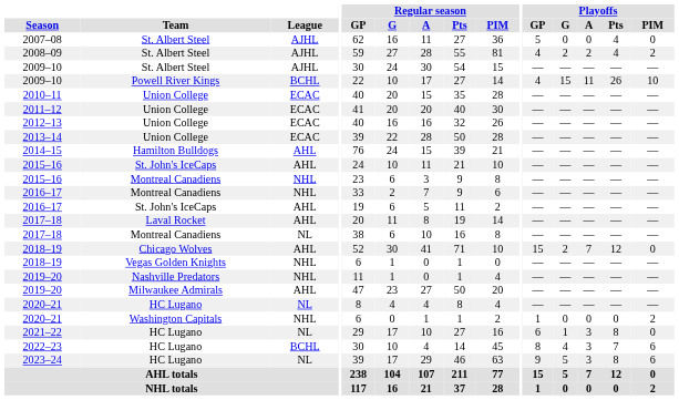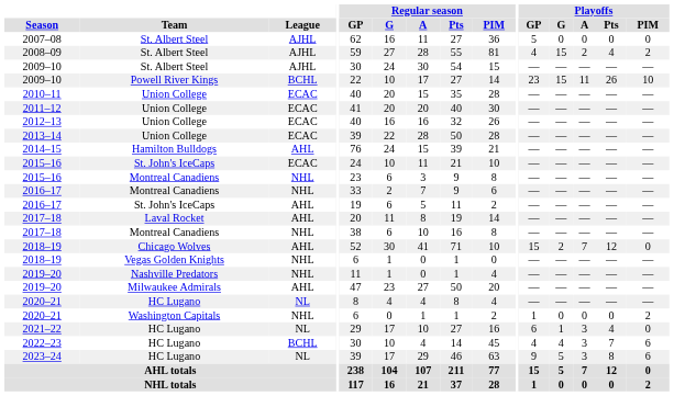 <table border="0" cellpadding="1" cellspacing="0" style="text-align:center; width:60em">
 <tr bgcolor="#e0e0e0">
 <th colspan="3" bgcolor="#ffffff"></th>
 <th rowspan="99" bgcolor="#ffffff"></th>
 <th colspan="5"><a href='#'>Regular season</a></th>
 <th rowspan="99" bgcolor="#ffffff"></th>
 <th colspan="5"><a href='#'>Playoffs</a></th>
 </tr>
 <tr bgcolor="#e0e0e0">
 <th><a href='#'>Season</a></th>
 <th>Team</th>
 <th>League</th>
 <th>GP</th>
 <th><a href='#'>G</a></th>
 <th><a href='#'>A</a></th>
 <th><a href='#'>Pts</a></th>
 <th><a href='#'>PIM</a></th>
 <th>GP</th>
 <th>G</th>
 <th>A</th>
 <th>Pts</th>
 <th>PIM</th>
 </tr>
 <tr>
 <td>2007–08</td>
 <td><a href='#'>St. Albert Steel</a></td>
 <td><a href='#'>AJHL</a></td>
 <td>62</td>
 <td>16</td>
 <td>11</td>
 <td>27</td>
 <td>36</td>
 <td>5</td>
 <td>0</td>
 <td>0</td>
-<td>4</td>
+<td>0</td>
 <td>0</td>
 </tr>
 <tr bgcolor="#f0f0f0">
 <td>2008–09</td>
 <td>St. Albert Steel</td>
 <td>AJHL</td>
 <td>59</td>
 <td>27</td>
 <td>28</td>
 <td>55</td>
 <td>81</td>
 <td>4</td>
-<td>2</td>
+<td>15</td>
 <td>2</td>
 <td>4</td>
 <td>2</td>
 </tr>
 <tr>
 <td>2009–10</td>
 <td>St. Albert Steel</td>
 <td>AJHL</td>
 <td>30</td>
 <td>24</td>
 <td>30</td>
 <td>54</td>
 <td>15</td>
 <td>—</td>
 <td>—</td>
 <td>—</td>
 <td>—</td>
 <td>—</td>
 </tr>
 <tr bgcolor="#f0f0f0">
 <td>2009–10</td>
 <td><a href='#'>Powell River Kings</a></td>
 <td><a href='#'>BCHL</a></td>
 <td>22</td>
 <td>10</td>
 <td>17</td>
 <td>27</td>
 <td>14</td>
-<td>4</td>
+<td>23</td>
 <td>15</td>
 <td>11</td>
 <td>26</td>
 <td>10</td>
 </tr>
 <tr>
 <td><a href='#'>2010–11</a></td>
 <td><a href='#'>Union College</a></td>
 <td><a href='#'>ECAC</a></td>
 <td>40</td>
 <td>20</td>
 <td>15</td>
 <td>35</td>
 <td>28</td>
 <td>—</td>
 <td>—</td>
 <td>—</td>
 <td>—</td>
 <td>—</td>
 </tr>
 <tr bgcolor="#f0f0f0">
 <td><a href='#'>2011–12</a></td>
 <td>Union College</td>
 <td>ECAC</td>
 <td>41</td>
 <td>20</td>
 <td>20</td>
 <td>40</td>
 <td>30</td>
 <td>—</td>
 <td>—</td>
 <td>—</td>
 <td>—</td>
 <td>—</td>
 </tr>
 <tr>
 <td><a href='#'>2012–13</a></td>
 <td>Union College</td>
 <td>ECAC</td>
 <td>40</td>
 <td>16</td>
 <td>16</td>
 <td>32</td>
 <td>26</td>
 <td>—</td>
 <td>—</td>
 <td>—</td>
 <td>—</td>
 <td>—</td>
 </tr>
 <tr bgcolor="#f0f0f0">
 <td><a href='#'>2013–14</a></td>
 <td>Union College</td>
 <td>ECAC</td>
 <td>39</td>
 <td>22</td>
 <td>28</td>
 <td>50</td>
 <td>28</td>
 <td>—</td>
 <td>—</td>
 <td>—</td>
 <td>—</td>
 <td>—</td>
 </tr>
 <tr>
 <td><a href='#'>2014–15</a></td>
 <td><a href='#'>Hamilton Bulldogs</a></td>
 <td><a href='#'>AHL</a></td>
 <td>76</td>
 <td>24</td>
 <td>15</td>
 <td>39</td>
 <td>21</td>
 <td>—</td>
 <td>—</td>
 <td>—</td>
 <td>—</td>
 <td>—</td>
 </tr>
 <tr bgcolor="#f0f0f0">
 <td><a href='#'>2015–16</a></td>
 <td><a href='#'>St. John's IceCaps</a></td>
-<td>AHL</td>
+<td>ECAC</td>
 <td>24</td>
 <td>10</td>
 <td>11</td>
 <td>21</td>
 <td>10</td>
 <td>—</td>
 <td>—</td>
 <td>—</td>
 <td>—</td>
 <td>—</td>
 </tr>
 <tr>
 <td><a href='#'>2015–16</a></td>
 <td><a href='#'>Montreal Canadiens</a></td>
 <td><a href='#'>NHL</a></td>
 <td>23</td>
 <td>6</td>
 <td>3</td>
 <td>9</td>
 <td>8</td>
 <td>—</td>
 <td>—</td>
 <td>—</td>
 <td>—</td>
 <td>—</td>
 </tr>
 <tr bgcolor="#f0f0f0">
 <td><a href='#'>2016–17</a></td>
 <td>Montreal Canadiens</td>
 <td>NHL</td>
 <td>33</td>
 <td>2</td>
 <td>7</td>
 <td>9</td>
 <td>6</td>
 <td>—</td>
 <td>—</td>
 <td>—</td>
 <td>—</td>
 <td>—</td>
 </tr>
 <tr>
 <td><a href='#'>2016–17</a></td>
 <td>St. John's IceCaps</td>
 <td>AHL</td>
 <td>19</td>
 <td>6</td>
 <td>5</td>
 <td>11</td>
 <td>2</td>
 <td>—</td>
 <td>—</td>
 <td>—</td>
 <td>—</td>
 <td>—</td>
 </tr>
 <tr bgcolor="#f0f0f0">
 <td><a href='#'>2017–18</a></td>
 <td><a href='#'>Laval Rocket</a></td>
 <td>AHL</td>
 <td>20</td>
 <td>11</td>
 <td>8</td>
 <td>19</td>
 <td>14</td>
 <td>—</td>
 <td>—</td>
 <td>—</td>
 <td>—</td>
 <td>—</td>
 </tr>
 <tr>
 <td><a href='#'>2017–18</a></td>
 <td>Montreal Canadiens</td>
-<td>NL</td>
+<td>NHL</td>
 <td>38</td>
 <td>6</td>
 <td>10</td>
 <td>16</td>
 <td>8</td>
 <td>—</td>
 <td>—</td>
 <td>—</td>
 <td>—</td>
 <td>—</td>
 </tr>
 <tr bgcolor="#f0f0f0">
 <td><a href='#'>2018–19</a></td>
 <td><a href='#'>Chicago Wolves</a></td>
 <td>AHL</td>
 <td>52</td>
 <td>30</td>
 <td>41</td>
 <td>71</td>
 <td>10</td>
 <td>15</td>
 <td>2</td>
 <td>7</td>
 <td>12</td>
 <td>0</td>
 </tr>
 <tr>
 <td><a href='#'>2018–19</a></td>
 <td><a href='#'>Vegas Golden Knights</a></td>
 <td>NHL</td>
 <td>6</td>
 <td>1</td>
 <td>0</td>
 <td>1</td>
 <td>0</td>
 <td>—</td>
 <td>—</td>
 <td>—</td>
 <td>—</td>
 <td>—</td>
 </tr>
 <tr bgcolor="#f0f0f0">
 <td><a href='#'>2019–20</a></td>
 <td><a href='#'>Nashville Predators</a></td>
 <td>NHL</td>
 <td>11</td>
 <td>1</td>
 <td>0</td>
 <td>1</td>
 <td>4</td>
 <td>—</td>
 <td>—</td>
 <td>—</td>
 <td>—</td>
 <td>—</td>
 </tr>
 <tr>
 <td><a href='#'>2019–20</a></td>
 <td><a href='#'>Milwaukee Admirals</a></td>
 <td>AHL</td>
 <td>47</td>
 <td>23</td>
 <td>27</td>
 <td>50</td>
 <td>20</td>
 <td>—</td>
 <td>—</td>
 <td>—</td>
 <td>—</td>
 <td>—</td>
 </tr>
 <tr bgcolor="#f0f0f0">
 <td><a href='#'>2020–21</a></td>
 <td><a href='#'>HC Lugano</a></td>
 <td><a href='#'>NL</a></td>
 <td>8</td>
 <td>4</td>
 <td>4</td>
 <td>8</td>
 <td>4</td>
 <td>—</td>
 <td>—</td>
 <td>—</td>
 <td>—</td>
 <td>—</td>
 </tr>
 <tr>
 <td><a href='#'>2020–21</a></td>
 <td><a href='#'>Washington Capitals</a></td>
 <td>NHL</td>
 <td>6</td>
 <td>0</td>
 <td>1</td>
 <td>1</td>
 <td>2</td>
 <td>1</td>
 <td>0</td>
 <td>0</td>
 <td>0</td>
 <td>2</td>
 </tr>
 <tr bgcolor="#f0f0f0">
 <td><a href='#'>2021–22</a></td>
 <td>HC Lugano</td>
 <td>NL</td>
 <td>29</td>
 <td>17</td>
 <td>10</td>
 <td>27</td>
 <td>16</td>
 <td>6</td>
 <td>1</td>
 <td>3</td>
-<td>8</td>
+<td>4</td>
 <td>0</td>
 </tr>
 <tr>
 <td><a href='#'>2022–23</a></td>
 <td>HC Lugano</td>
 <td><a href='#'>BCHL</a></td>
 <td>30</td>
 <td>10</td>
 <td>4</td>
 <td>14</td>
 <td>45</td>
-<td>8</td>
+<td>4</td>
 <td>4</td>
 <td>3</td>
 <td>7</td>
 <td>6</td>
 </tr>
 <tr bgcolor="#f0f0f0">
 <td><a href='#'>2023–24</a></td>
 <td>HC Lugano</td>
 <td>NL</td>
 <td>39</td>
 <td>17</td>
 <td>29</td>
 <td>46</td>
 <td>63</td>
 <td>9</td>
 <td>5</td>
 <td>3</td>
 <td>8</td>
 <td>6</td>
 </tr>
 <tr bgcolor="#e0e0e0">
 <th colspan="3">AHL totals</th>
 <th>238</th>
 <th>104</th>
 <th>107</th>
 <th>211</th>
 <th>77</th>
 <th>15</th>
 <th>5</th>
 <th>7</th>
 <th>12</th>
 <th>0</th>
 </tr>
 <tr bgcolor="#e0e0e0">
 <th colspan="3">NHL totals</th>
 <th>117</th>
 <th>16</th>
 <th>21</th>
 <th>37</th>
 <th>28</th>
 <th>1</th>
 <th>0</th>
 <th>0</th>
 <th>0</th>
 <th>2</th>
 </tr>
 </table>
